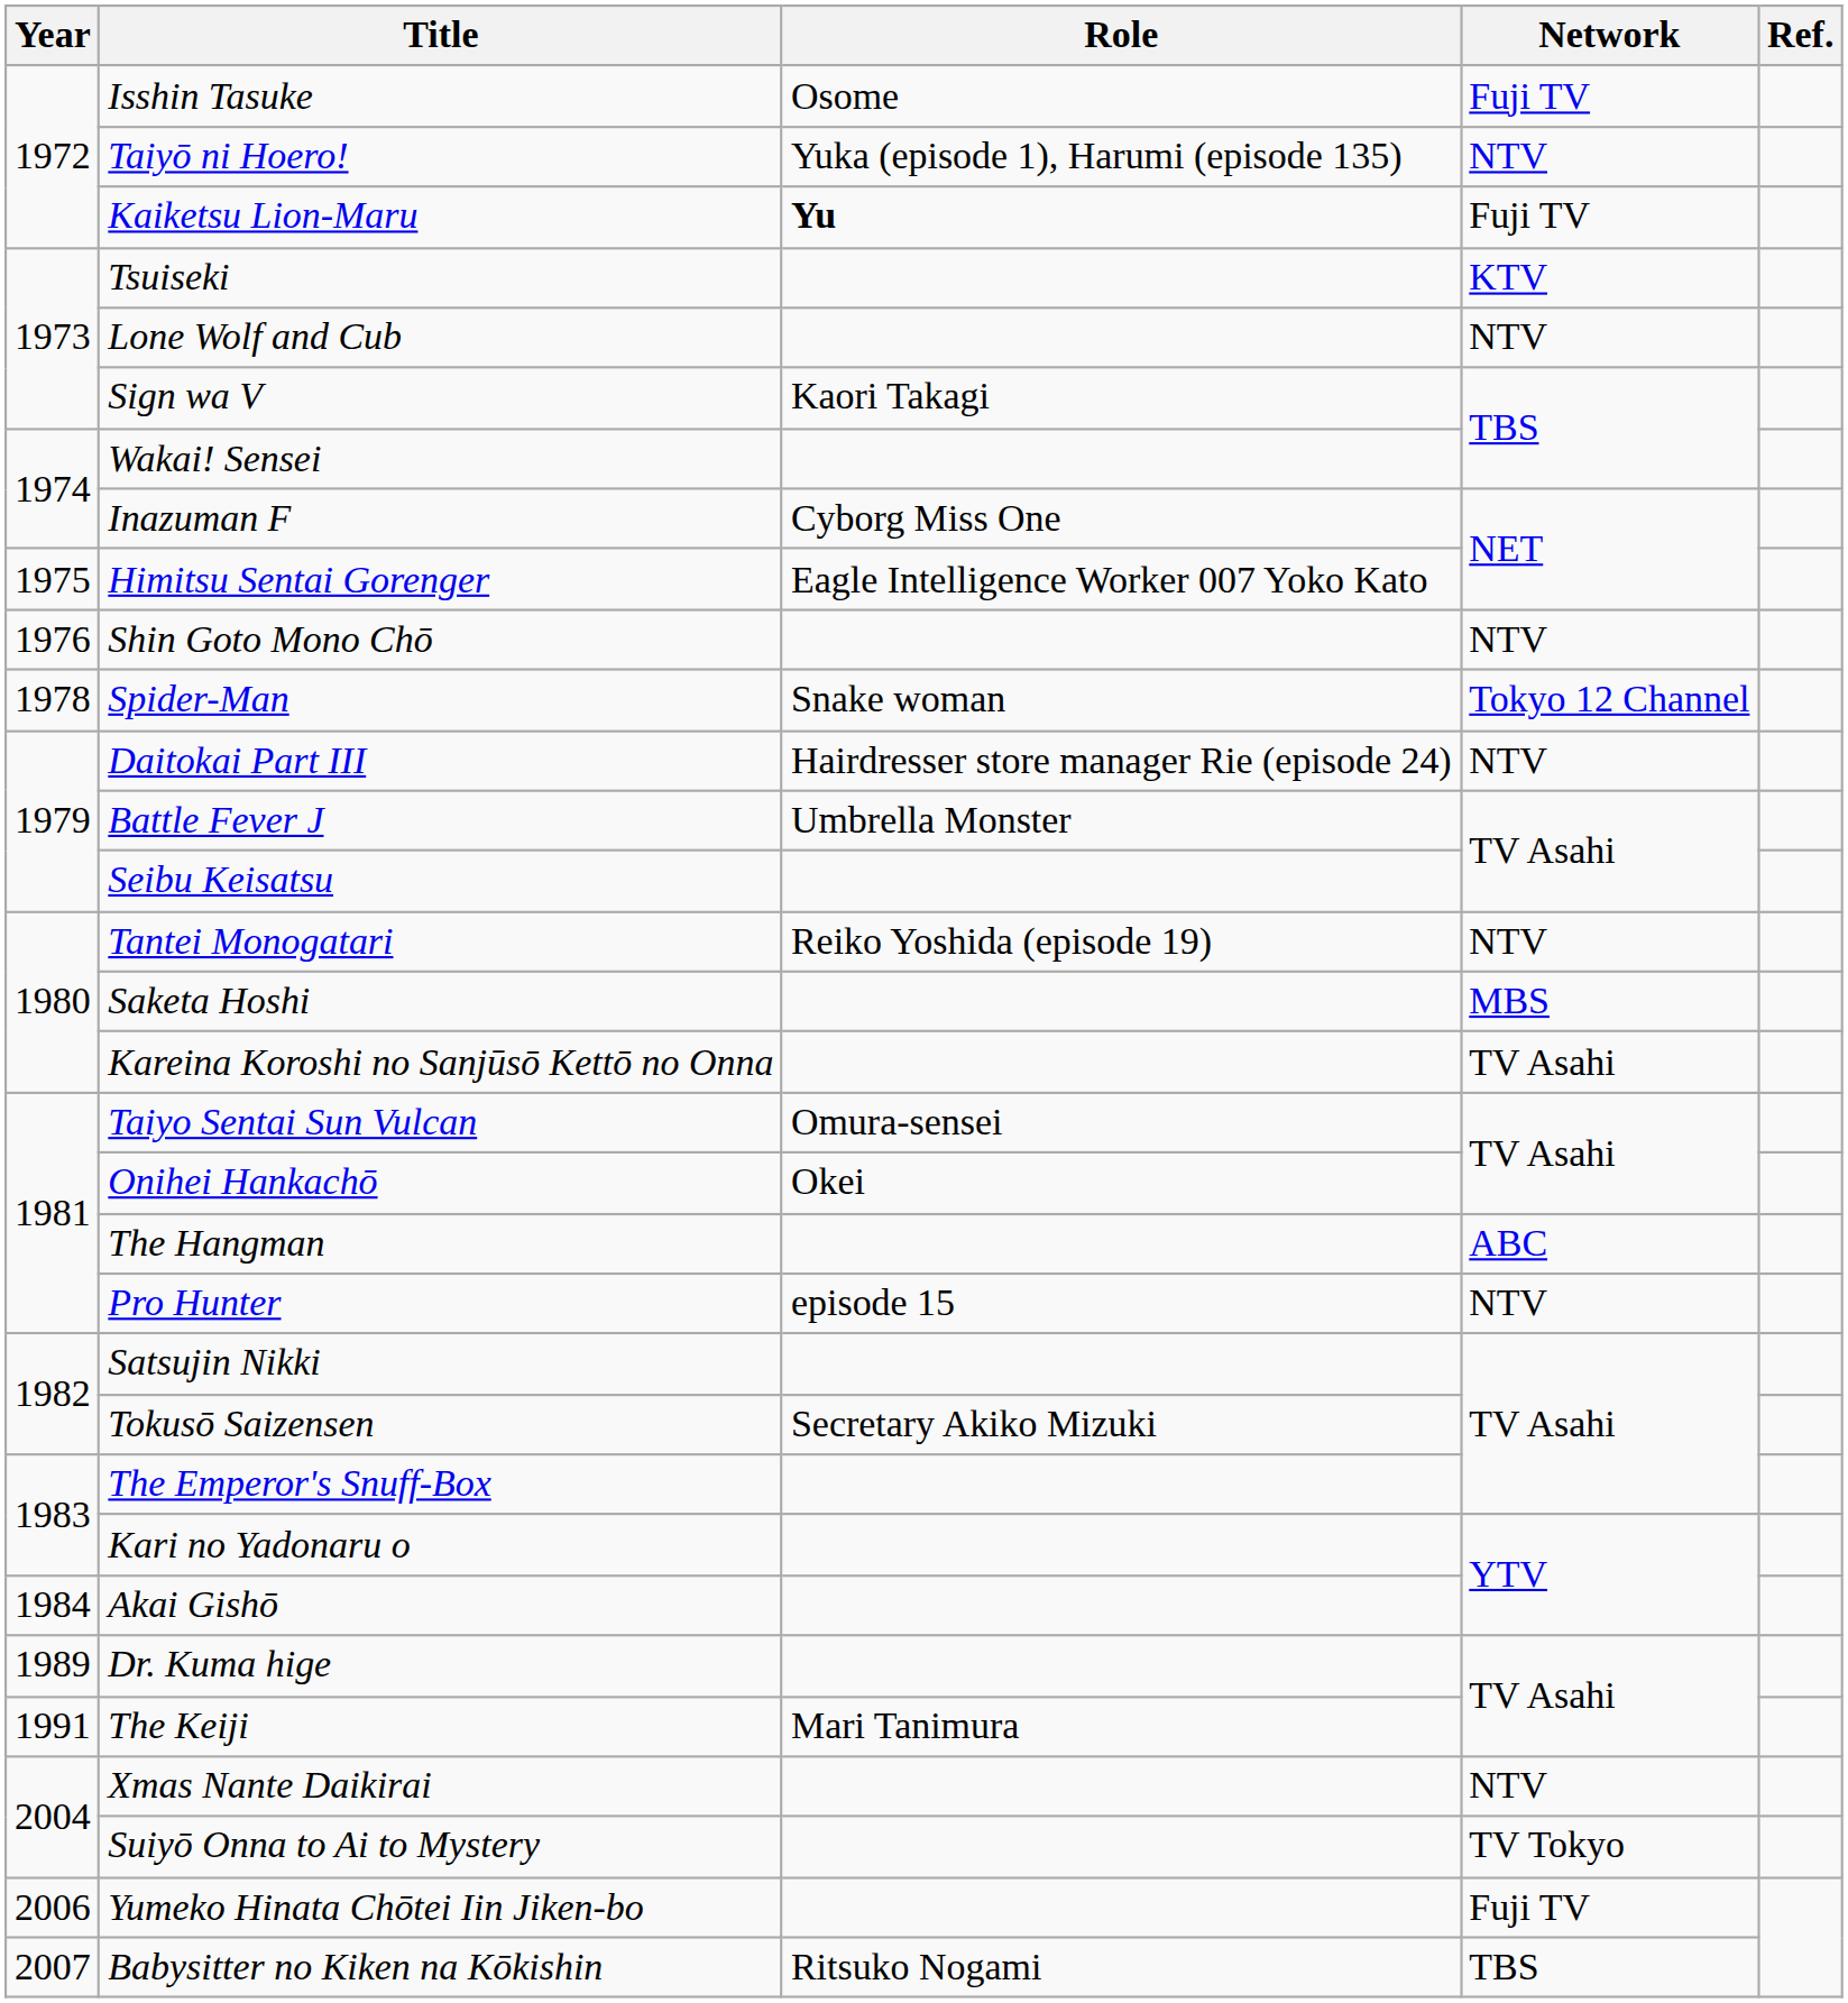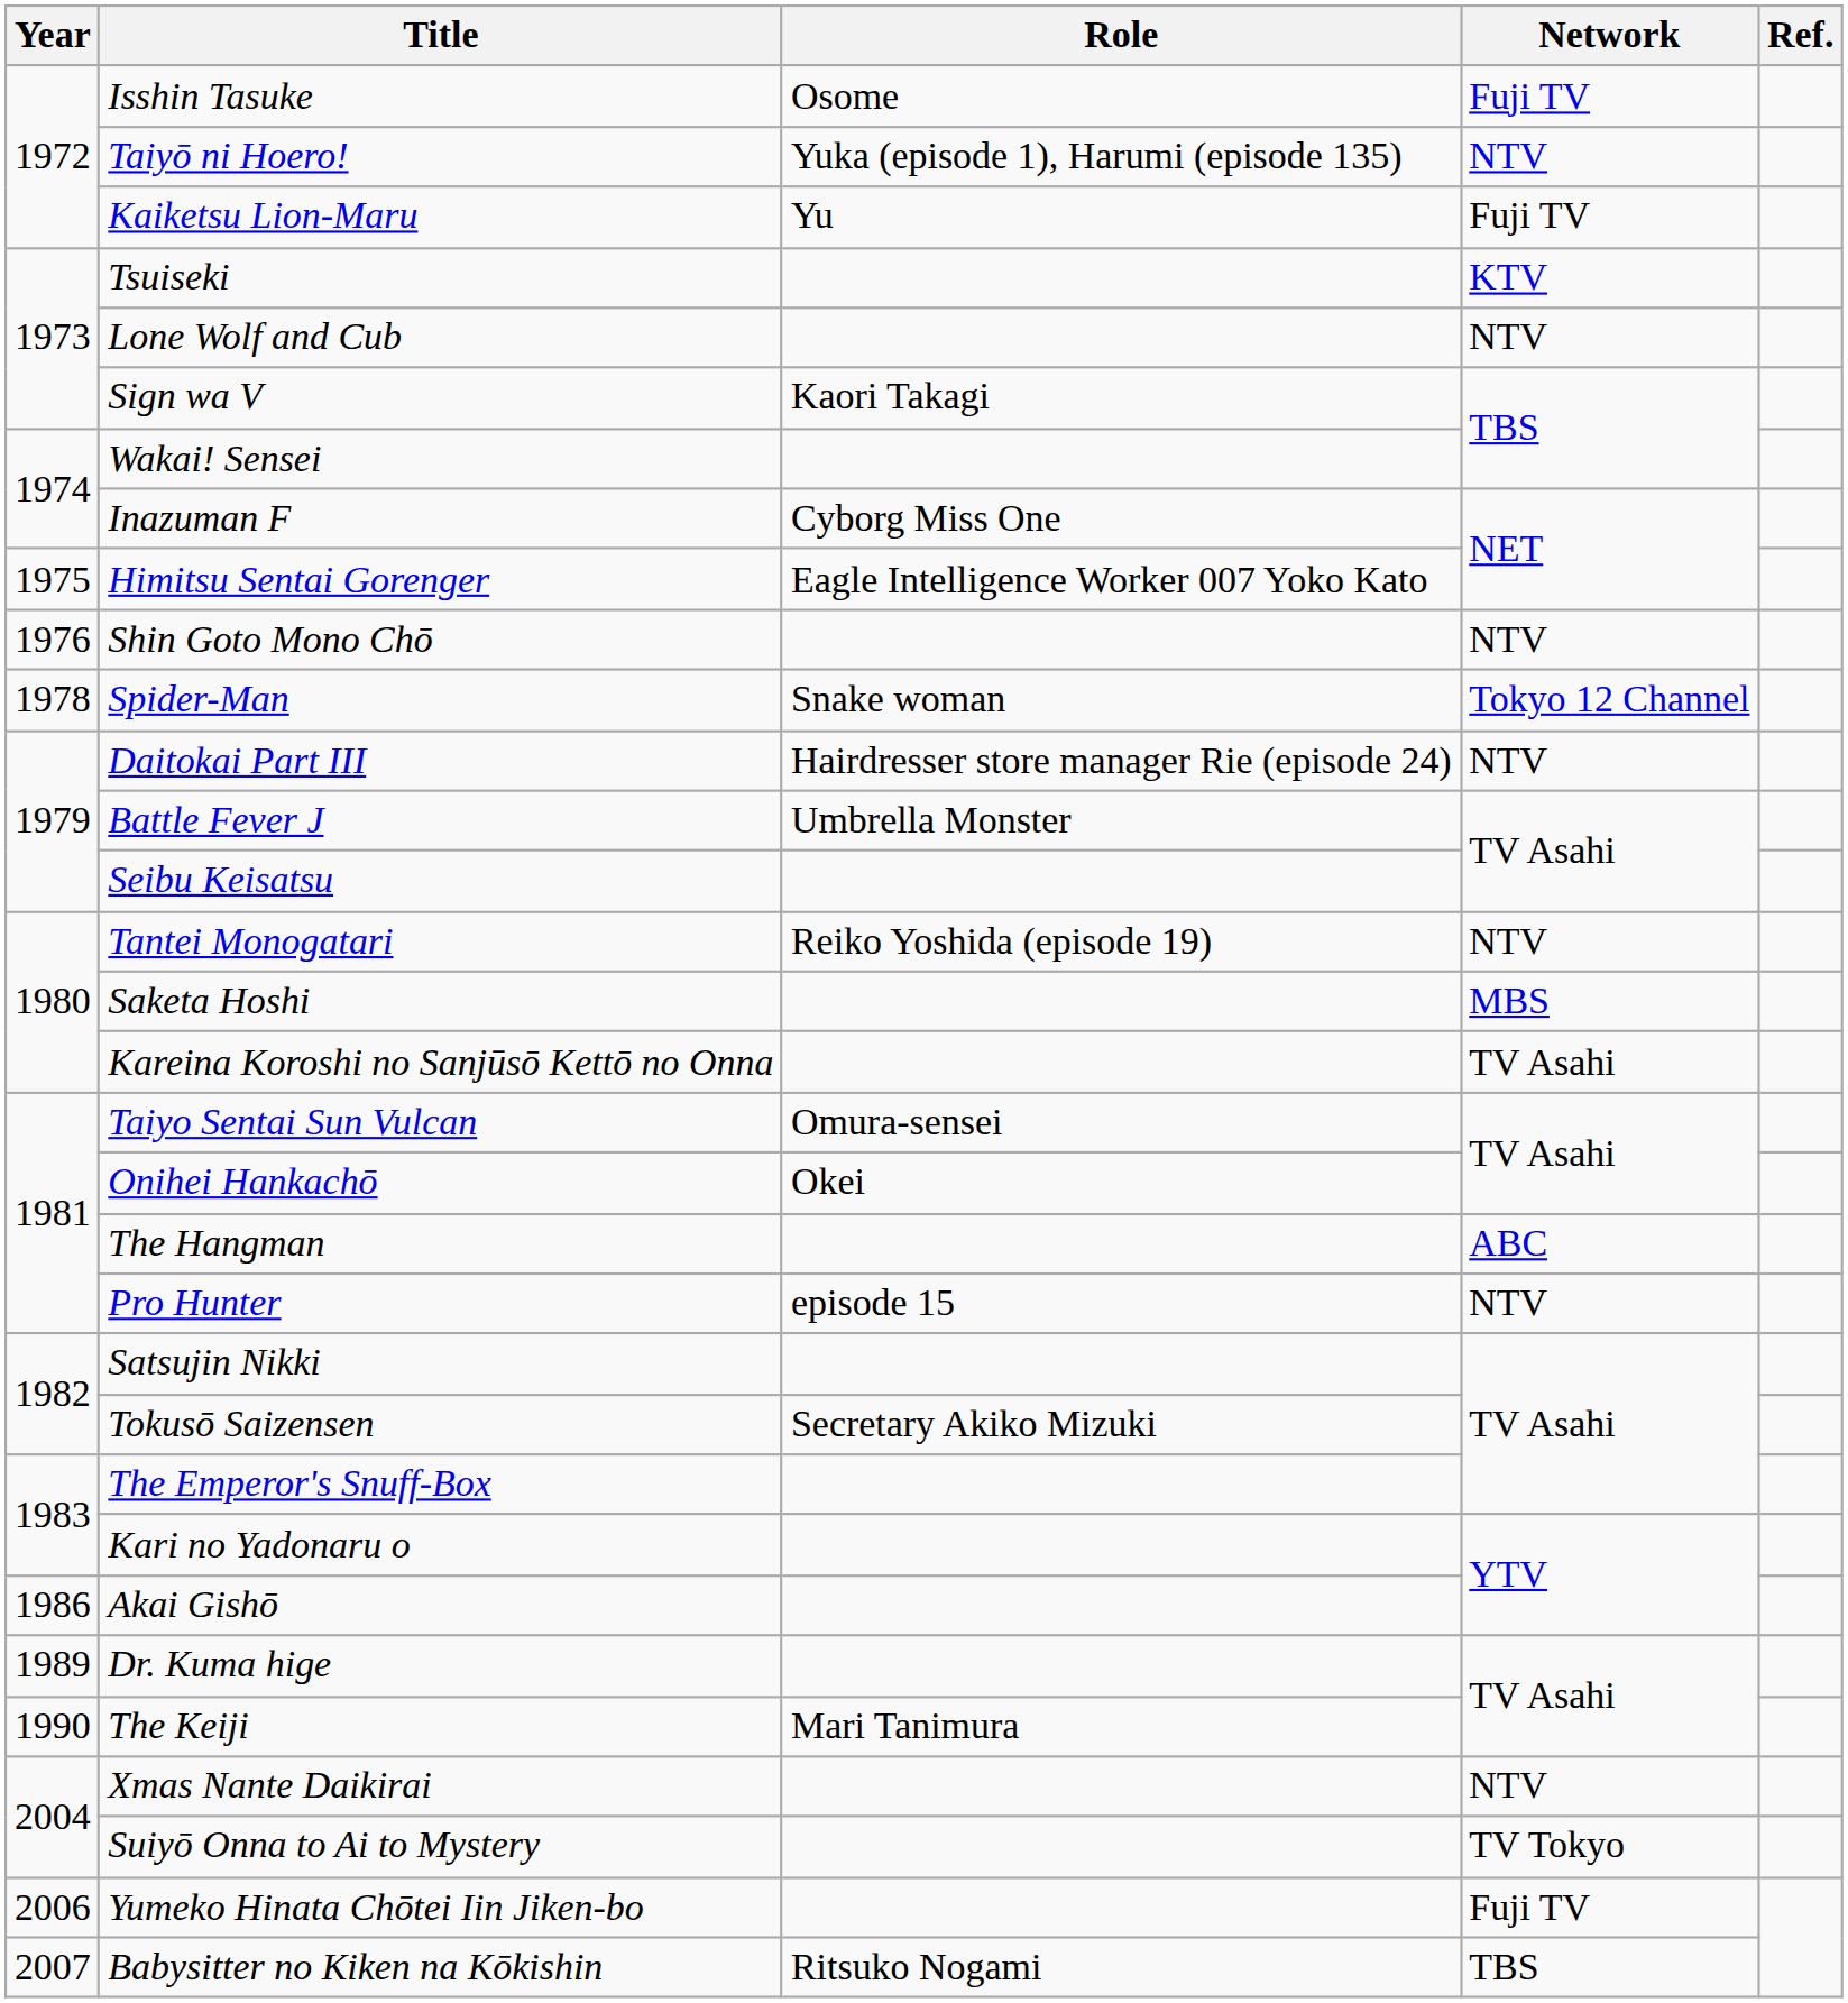 <table class="wikitable">
 <tr>
 <th>Year</th>
 <th>Title</th>
 <th>Role</th>
 <th>Network</th>
 <th>Ref.</th>
 </tr>
 <tr>
 <td rowspan="3">1972</td>
 <td><em>Isshin Tasuke</em></td>
 <td>Osome</td>
 <td><a href='#'>Fuji TV</a></td>
 <td></td>
 </tr>
 <tr>
 <td><em><a href='#'>Taiyō ni Hoero!</a></em></td>
 <td>Yuka (episode 1), Harumi (episode 135)</td>
 <td><a href='#'>NTV</a></td>
 <td></td>
 </tr>
 <tr>
 <td><em><a href='#'>Kaiketsu Lion-Maru</a></em></td>
-<td><strong>Yu</strong></td>
+<td>Yu</td>
 <td>Fuji TV</td>
 <td></td>
 </tr>
 <tr>
 <td rowspan="3">1973</td>
 <td><em>Tsuiseki</em></td>
 <td></td>
 <td><a href='#'>KTV</a></td>
 <td></td>
 </tr>
 <tr>
 <td><em>Lone Wolf and Cub</em></td>
 <td></td>
 <td>NTV</td>
 <td></td>
 </tr>
 <tr>
 <td><em>Sign wa V</em></td>
 <td>Kaori Takagi</td>
 <td rowspan="2"><a href='#'>TBS</a></td>
 <td></td>
 </tr>
 <tr>
 <td rowspan="2">1974</td>
 <td><em>Wakai! Sensei</em></td>
 <td></td>
 <td></td>
 </tr>
 <tr>
 <td><em>Inazuman F</em></td>
 <td>Cyborg Miss One</td>
 <td rowspan="2"><a href='#'>NET</a></td>
 <td></td>
 </tr>
 <tr>
 <td>1975</td>
 <td><em><a href='#'>Himitsu Sentai Gorenger</a></em></td>
 <td>Eagle Intelligence Worker 007 Yoko Kato</td>
 <td></td>
 </tr>
 <tr>
 <td>1976</td>
 <td><em>Shin Goto Mono Chō</em></td>
 <td></td>
 <td>NTV</td>
 <td></td>
 </tr>
 <tr>
 <td>1978</td>
 <td><em><a href='#'>Spider-Man</a></em></td>
 <td>Snake woman</td>
 <td><a href='#'>Tokyo 12 Channel</a></td>
 <td></td>
 </tr>
 <tr>
 <td rowspan="3">1979</td>
 <td><em><a href='#'>Daitokai Part III</a></em></td>
 <td>Hairdresser store manager Rie (episode 24)</td>
 <td>NTV</td>
 <td></td>
 </tr>
 <tr>
 <td><em><a href='#'>Battle Fever J</a></em></td>
 <td>Umbrella Monster</td>
 <td rowspan="2">TV Asahi</td>
 <td></td>
 </tr>
 <tr>
 <td><em><a href='#'>Seibu Keisatsu</a></em></td>
 <td></td>
 <td></td>
 </tr>
 <tr>
 <td rowspan="3">1980</td>
 <td><em><a href='#'>Tantei Monogatari</a></em></td>
 <td>Reiko Yoshida (episode 19)</td>
 <td>NTV</td>
 <td></td>
 </tr>
 <tr>
 <td><em>Saketa Hoshi</em></td>
 <td></td>
 <td><a href='#'>MBS</a></td>
 <td></td>
 </tr>
 <tr>
 <td><em>Kareina Koroshi no Sanjūsō Kettō no Onna</em></td>
 <td></td>
 <td>TV Asahi</td>
 <td></td>
 </tr>
 <tr>
 <td rowspan="4">1981</td>
 <td><em><a href='#'>Taiyo Sentai Sun Vulcan</a></em></td>
 <td>Omura-sensei</td>
 <td rowspan="2">TV Asahi</td>
 <td></td>
 </tr>
 <tr>
 <td><em><a href='#'>Onihei Hankachō</a></em></td>
 <td>Okei</td>
 <td></td>
 </tr>
 <tr>
 <td><em>The Hangman</em></td>
 <td></td>
 <td><a href='#'>ABC</a></td>
 <td></td>
 </tr>
 <tr>
 <td><em><a href='#'>Pro Hunter</a></em></td>
 <td>episode 15</td>
 <td>NTV</td>
 <td></td>
 </tr>
 <tr>
 <td rowspan="2">1982</td>
 <td><em>Satsujin Nikki</em></td>
 <td></td>
 <td rowspan="3">TV Asahi</td>
 <td></td>
 </tr>
 <tr>
 <td><em>Tokusō Saizensen</em></td>
 <td>Secretary Akiko Mizuki</td>
 <td></td>
 </tr>
 <tr>
 <td rowspan="2">1983</td>
 <td><em><a href='#'>The Emperor's Snuff-Box</a></em></td>
 <td></td>
 <td></td>
 </tr>
 <tr>
 <td><em>Kari no Yadonaru o</em></td>
 <td></td>
 <td rowspan="2"><a href='#'>YTV</a></td>
 <td></td>
 </tr>
 <tr>
-<td>1984</td>
+<td>1986</td>
 <td><em>Akai Gishō</em></td>
 <td></td>
 <td></td>
 </tr>
 <tr>
 <td>1989</td>
 <td><em>Dr. Kuma hige</em></td>
 <td></td>
 <td rowspan="2">TV Asahi</td>
 <td></td>
 </tr>
 <tr>
-<td>1991</td>
+<td>1990</td>
 <td><em>The Keiji</em></td>
 <td>Mari Tanimura</td>
 <td></td>
 </tr>
 <tr>
 <td rowspan="2">2004</td>
 <td><em>Xmas Nante Daikirai</em></td>
 <td></td>
 <td>NTV</td>
 <td></td>
 </tr>
 <tr>
 <td><em>Suiyō Onna to Ai to Mystery</em></td>
 <td></td>
 <td>TV Tokyo</td>
 <td></td>
 </tr>
 <tr>
 <td>2006</td>
 <td><em>Yumeko Hinata Chōtei Iin Jiken-bo</em></td>
 <td></td>
 <td>Fuji TV</td>
 <td rowspan="2"></td>
 </tr>
 <tr>
 <td>2007</td>
 <td><em>Babysitter no Kiken na Kōkishin</em></td>
 <td>Ritsuko Nogami</td>
 <td>TBS</td>
 </tr>
 </table>
